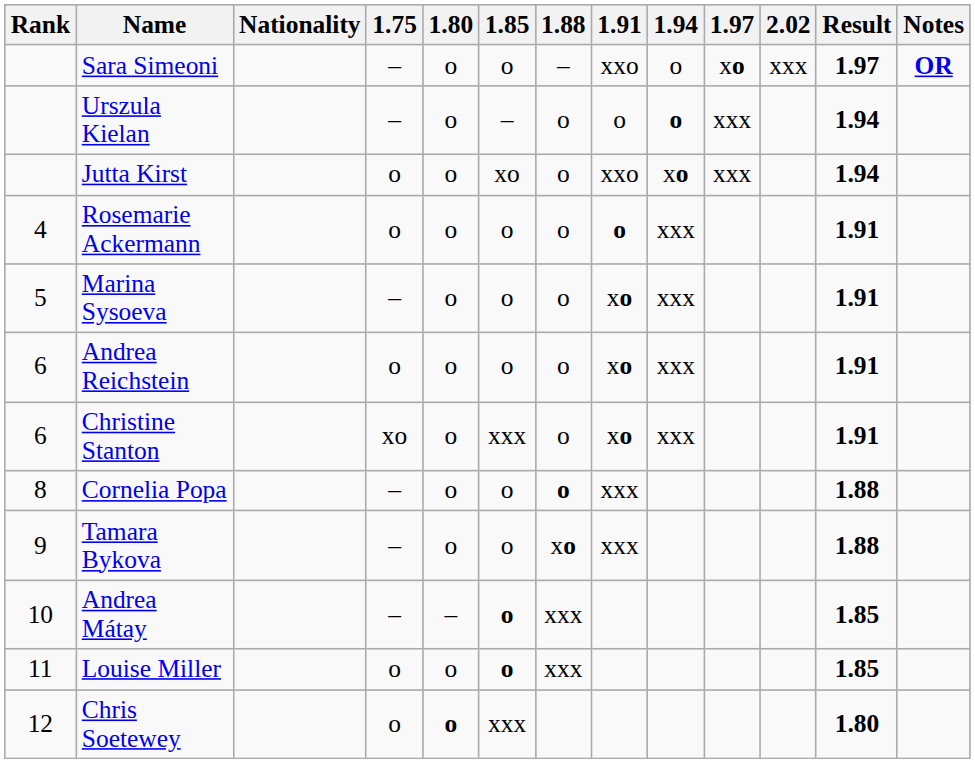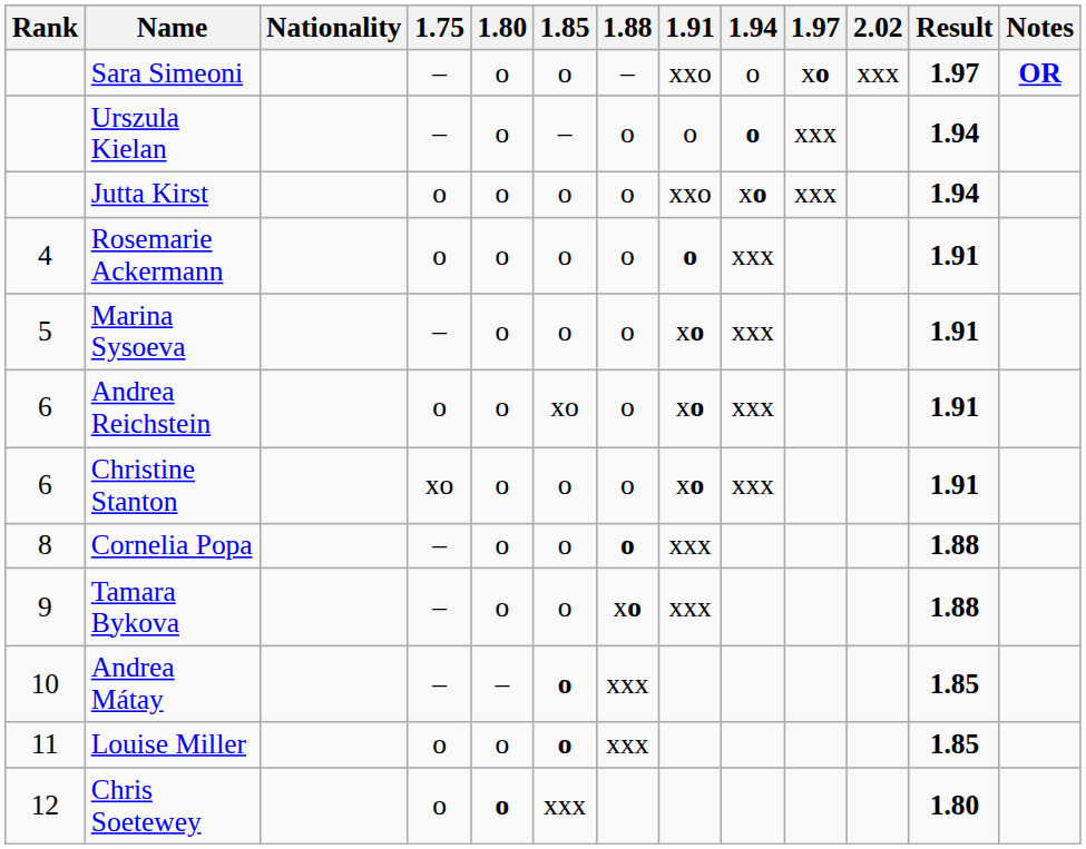 <table class="wikitable sortable" style="text-align:center">
 <tr>
 <th>Rank</th>
 <th>Name</th>
 <th>Nationality</th>
 <th>1.75</th>
 <th>1.80</th>
 <th>1.85</th>
 <th>1.88</th>
 <th>1.91</th>
 <th>1.94</th>
 <th>1.97</th>
 <th>2.02</th>
 <th>Result</th>
 <th>Notes</th>
 </tr>
 <tr>
 <td></td>
 <td align=left><a href='#'>Sara Simeoni</a></td>
 <td align=left></td>
 <td>–</td>
 <td>o</td>
 <td>o</td>
 <td>–</td>
 <td>xxo</td>
 <td>o</td>
 <td>x<strong>o</strong></td>
 <td>xxx</td>
 <td><strong>1.97</strong></td>
 <td><strong><a href='#'>OR</a></strong></td>
 </tr>
 <tr>
 <td></td>
 <td align=left><a href='#'>Urszula Kielan</a></td>
 <td align=left></td>
 <td>–</td>
 <td>o</td>
 <td>–</td>
 <td>o</td>
 <td>o</td>
 <td><strong>o</strong></td>
 <td>xxx</td>
 <td></td>
 <td><strong>1.94</strong></td>
 <td></td>
 </tr>
 <tr>
 <td></td>
 <td align=left><a href='#'>Jutta Kirst</a></td>
 <td align=left></td>
 <td>o</td>
 <td>o</td>
-<td>xo</td>
+<td>o</td>
 <td>o</td>
 <td>xxo</td>
 <td>x<strong>o</strong></td>
 <td>xxx</td>
 <td></td>
 <td><strong>1.94</strong></td>
 <td></td>
 </tr>
 <tr>
 <td>4</td>
 <td align=left><a href='#'>Rosemarie Ackermann</a></td>
 <td align=left></td>
 <td>o</td>
 <td>o</td>
 <td>o</td>
 <td>o</td>
 <td><strong>o</strong></td>
 <td>xxx</td>
 <td></td>
 <td></td>
 <td><strong>1.91</strong></td>
 <td></td>
 </tr>
 <tr>
 <td>5</td>
 <td align=left><a href='#'>Marina Sysoeva</a></td>
 <td align=left></td>
 <td>–</td>
 <td>o</td>
 <td>o</td>
 <td>o</td>
 <td>x<strong>o</strong></td>
 <td>xxx</td>
 <td></td>
 <td></td>
 <td><strong>1.91</strong></td>
 <td></td>
 </tr>
 <tr>
 <td>6</td>
 <td align=left><a href='#'>Andrea Reichstein</a></td>
 <td align=left></td>
 <td>o</td>
 <td>o</td>
-<td>o</td>
+<td>xo</td>
 <td>o</td>
 <td>x<strong>o</strong></td>
 <td>xxx</td>
 <td></td>
 <td></td>
 <td><strong>1.91</strong></td>
 <td></td>
 </tr>
 <tr>
 <td>6</td>
 <td align=left><a href='#'>Christine Stanton</a></td>
 <td align=left></td>
 <td>xo</td>
 <td>o</td>
-<td>xxx</td>
+<td>o</td>
 <td>o</td>
 <td>x<strong>o</strong></td>
 <td>xxx</td>
 <td></td>
 <td></td>
 <td><strong>1.91</strong></td>
 <td></td>
 </tr>
 <tr>
 <td>8</td>
 <td align=left><a href='#'>Cornelia Popa</a></td>
 <td align=left></td>
 <td>–</td>
 <td>o</td>
 <td>o</td>
 <td><strong>o</strong></td>
 <td>xxx</td>
 <td></td>
 <td></td>
 <td></td>
 <td><strong>1.88</strong></td>
 <td></td>
 </tr>
 <tr>
 <td>9</td>
 <td align=left><a href='#'>Tamara Bykova</a></td>
 <td align=left></td>
 <td>–</td>
 <td>o</td>
 <td>o</td>
 <td>x<strong>o</strong></td>
 <td>xxx</td>
 <td></td>
 <td></td>
 <td></td>
 <td><strong>1.88</strong></td>
 <td></td>
 </tr>
 <tr>
 <td>10</td>
 <td align=left><a href='#'>Andrea Mátay</a></td>
 <td align=left></td>
 <td>–</td>
 <td>–</td>
 <td><strong>o</strong></td>
 <td>xxx</td>
 <td></td>
 <td></td>
 <td></td>
 <td></td>
 <td><strong>1.85</strong></td>
 <td></td>
 </tr>
 <tr>
 <td>11</td>
 <td align=left><a href='#'>Louise Miller</a></td>
 <td align=left></td>
 <td>o</td>
 <td>o</td>
 <td><strong>o</strong></td>
 <td>xxx</td>
 <td></td>
 <td></td>
 <td></td>
 <td></td>
 <td><strong>1.85</strong></td>
 <td></td>
 </tr>
 <tr>
 <td>12</td>
 <td align=left><a href='#'>Chris Soetewey</a></td>
 <td align=left></td>
 <td>o</td>
 <td><strong>o</strong></td>
 <td>xxx</td>
 <td></td>
 <td></td>
 <td></td>
 <td></td>
 <td></td>
 <td><strong>1.80</strong></td>
 <td></td>
 </tr>
 </table>
